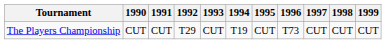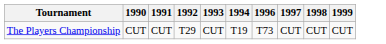 <table class="wikitable" style="font-size:95%;text-align:center;">
 <tr>
 <th>Tournament</th>
 <th>1990</th>
 <th>1991</th>
 <th>1992</th>
 <th>1993</th>
 <th>1994</th>
-<th>1995</th>
 <th>1996</th>
 <th>1997</th>
 <th>1998</th>
 <th>1999</th>
 </tr>
 <tr>
 <td align=left><a href='#'>The Players Championship</a></td>
 <td>CUT</td>
 <td>CUT</td>
 <td>T29</td>
 <td>CUT</td>
 <td>T19</td>
-<td>CUT</td>
 <td>T73</td>
 <td>CUT</td>
 <td>CUT</td>
 <td>CUT</td>
 </tr>
 </table>
